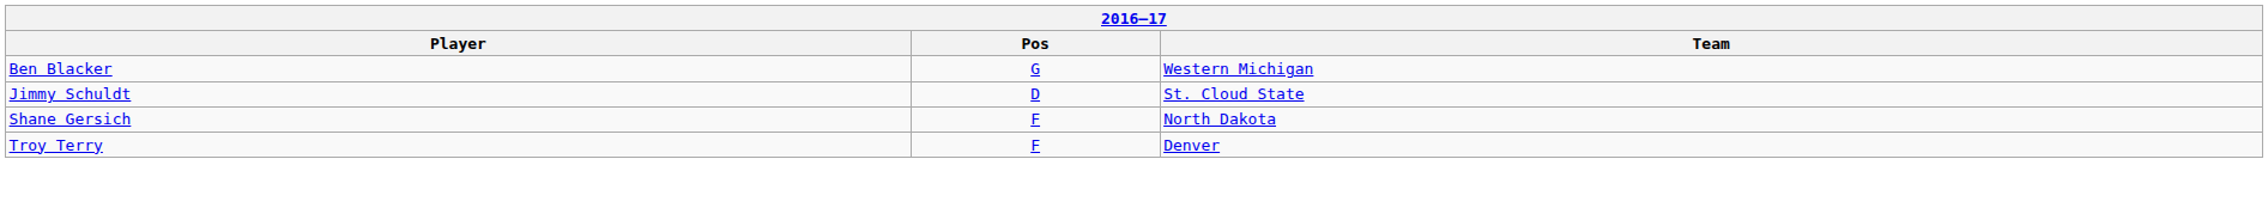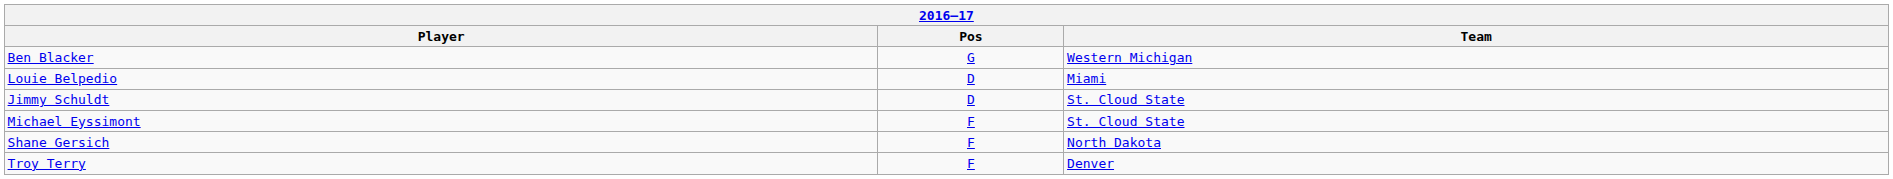 <table class="wikitable" width=95%>
 <tr>
 <th colspan=3><a href='#'>2016–17</a></th>
 </tr>
 <tr>
 <th>Player</th>
 <th>Pos</th>
 <th>Team</th>
 </tr>
 <tr>
 <td><a href='#'>Ben Blacker</a></td>
 <td align=center><a href='#'>G</a></td>
 <td><a href='#'>Western Michigan</a></td>
 </tr>
 <tr>
+<td><a href='#'>Louie Belpedio</a></td>
+<td align=center><a href='#'>D</a></td>
+<td><a href='#'>Miami</a></td>
+</tr>
+<tr>
 <td><a href='#'>Jimmy Schuldt</a></td>
 <td align=center><a href='#'>D</a></td>
+<td><a href='#'>St. Cloud State</a></td>
+</tr>
+<tr>
+<td><a href='#'>Michael Eyssimont</a></td>
+<td align=center><a href='#'>F</a></td>
 <td><a href='#'>St. Cloud State</a></td>
 </tr>
 <tr>
 <td><a href='#'>Shane Gersich</a></td>
 <td align=center><a href='#'>F</a></td>
 <td><a href='#'>North Dakota</a></td>
 </tr>
 <tr>
 <td><a href='#'>Troy Terry</a></td>
 <td align=center><a href='#'>F</a></td>
 <td><a href='#'>Denver</a></td>
 </tr>
 </table>
